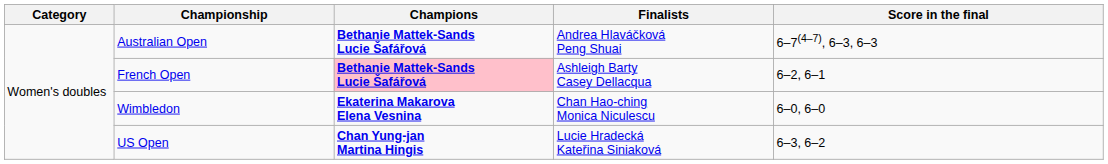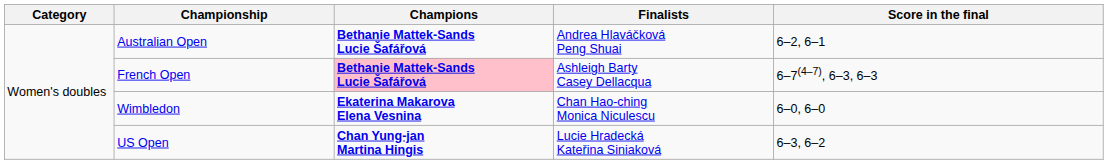 <table class="wikitable" style="font-size:90%;" width=100%>
 <tr>
 <th style="width: 10%;">Category</th>
 <th style="width: 20%;">Championship</th>
 <th style="width: 20%;">Champions</th>
 <th style="width: 20%;">Finalists</th>
 <th style="width: 30%;">Score in the final</th>
 </tr>
 <tr>
 <td rowspan="4">Women's doubles</td>
 <td><a href='#'>Australian Open</a></td>
 <td> <strong><a href='#'>Bethanie Mattek-Sands</a></strong> <br> <strong><a href='#'>Lucie Šafářová</a></strong></td>
 <td> <a href='#'>Andrea Hlaváčková</a> <br>  <a href='#'>Peng Shuai</a></td>
-<td>6–7<sup>(4–7)</sup>, 6–3, 6–3</td>
+<td>6–2, 6–1</td>
 </tr>
 <tr>
 <td><a href='#'>French Open</a></td>
 <td style="background: pink;"> <strong><a href='#'>Bethanie Mattek-Sands</a></strong> <br> <strong><a href='#'>Lucie Šafářová</a></strong></td>
 <td> <a href='#'>Ashleigh Barty</a><br> <a href='#'>Casey Dellacqua</a></td>
-<td>6–2, 6–1</td>
+<td>6–7<sup>(4–7)</sup>, 6–3, 6–3</td>
 </tr>
 <tr>
 <td><a href='#'>Wimbledon</a></td>
 <td> <strong><a href='#'>Ekaterina Makarova</a></strong><br> <strong><a href='#'>Elena Vesnina</a></strong></td>
 <td> <a href='#'>Chan Hao-ching</a><br> <a href='#'>Monica Niculescu</a></td>
 <td>6–0, 6–0</td>
 </tr>
 <tr>
 <td><a href='#'>US Open</a></td>
 <td> <strong><a href='#'>Chan Yung-jan</a></strong> <br>  <strong><a href='#'>Martina Hingis</a></strong></td>
 <td> <a href='#'>Lucie Hradecká</a>  <br>  <a href='#'>Kateřina Siniaková</a></td>
 <td>6–3, 6–2</td>
 </tr>
 </table>
